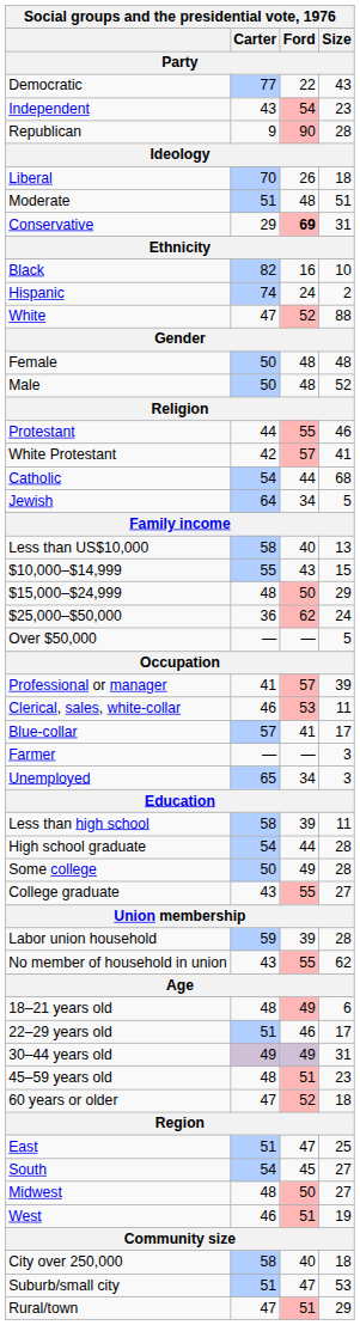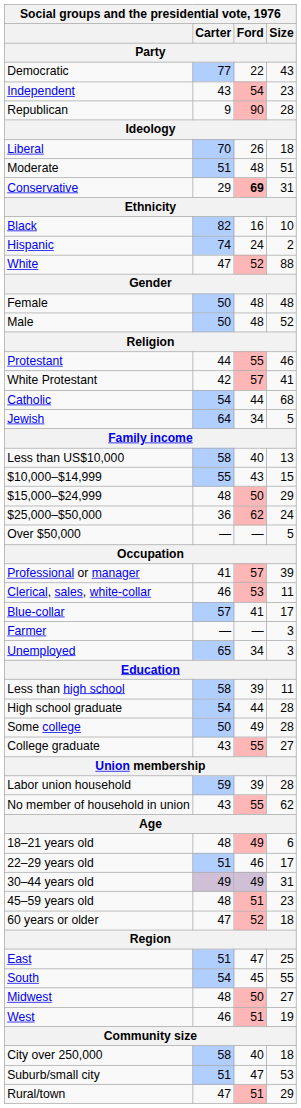 <table class="wikitable sortable">
 <tr>
 <th colspan="7">Social groups and the presidential vote, 1976</th>
 </tr>
 <tr>
 <th></th>
 <th>Carter</th>
 <th>Ford</th>
 <th>Size</th>
 </tr>
 <tr>
 <th colspan=7>Party</th>
 </tr>
 <tr>
 <td>Democratic</td>
 <td style="text-align:right; background:#b0ceff;">77</td>
 <td style="text-align:right;">22</td>
 <td style="text-align:right;">43</td>
 </tr>
 <tr>
 <td><a href='#'>Independent</a></td>
 <td style="text-align:right;">43</td>
 <td style="text-align:right; background:#ffb6b6;">54</td>
 <td style="text-align:right;">23</td>
 </tr>
 <tr>
 <td>Republican</td>
 <td style="text-align:right;">9</td>
 <td style="text-align:right; background:#ffb6b6;">90</td>
 <td style="text-align:right;">28</td>
 </tr>
 <tr>
 <th colspan=7>Ideology</th>
 </tr>
 <tr>
 <td><a href='#'>Liberal</a></td>
 <td style="text-align:right; background:#b0ceff;">70</td>
 <td style="text-align:right;">26</td>
 <td style="text-align:right;">18</td>
 </tr>
 <tr>
 <td>Moderate</td>
 <td style="text-align:right; background:#b0ceff;">51</td>
 <td style="text-align:right;">48</td>
 <td style="text-align:right;">51</td>
 </tr>
 <tr>
 <td><a href='#'>Conservative</a></td>
 <td style="text-align:right;">29</td>
 <td style="text-align:right; background:#ffb6b6;"><strong>69</strong></td>
 <td style="text-align:right;">31</td>
 </tr>
 <tr>
 <th colspan=7>Ethnicity</th>
 </tr>
 <tr>
 <td><a href='#'>Black</a></td>
 <td style="text-align:right; background:#b0ceff;">82</td>
 <td style="text-align:right;">16</td>
 <td style="text-align:right;">10</td>
 </tr>
 <tr>
 <td><a href='#'>Hispanic</a></td>
 <td style="text-align:right; background:#b0ceff;">74</td>
 <td style="text-align:right;">24</td>
 <td style="text-align:right;">2</td>
 </tr>
 <tr>
 <td><a href='#'>White</a></td>
 <td style="text-align:right;">47</td>
 <td style="text-align:right; background:#ffb6b6;">52</td>
 <td style="text-align:right;">88</td>
 </tr>
 <tr>
 <th colspan=7>Gender</th>
 </tr>
 <tr>
 <td>Female</td>
 <td style="text-align:right; background:#b0ceff;">50</td>
 <td style="text-align:right;">48</td>
 <td style="text-align:right;">48</td>
 </tr>
 <tr>
 <td>Male</td>
 <td style="text-align:right; background:#b0ceff;">50</td>
 <td style="text-align:right;">48</td>
 <td style="text-align:right;">52</td>
 </tr>
 <tr>
 <th colspan=7>Religion</th>
 </tr>
 <tr>
 <td><a href='#'>Protestant</a></td>
 <td style="text-align:right;">44</td>
 <td style="text-align:right; background:#ffb6b6;">55</td>
 <td style="text-align:right;">46</td>
 </tr>
 <tr>
 <td>White Protestant</td>
 <td style="text-align:right;">42</td>
 <td style="text-align:right; background:#ffb6b6;">57</td>
 <td style="text-align:right;">41</td>
 </tr>
 <tr>
 <td><a href='#'>Catholic</a></td>
 <td style="text-align:right; background:#b0ceff;">54</td>
 <td style="text-align:right;">44</td>
 <td style="text-align:right;">68</td>
 </tr>
 <tr>
 <td><a href='#'>Jewish</a></td>
 <td style="text-align:right; background:#b0ceff;">64</td>
 <td style="text-align:right;">34</td>
 <td style="text-align:right;">5</td>
 </tr>
 <tr>
 <th colspan=7><a href='#'>Family income</a></th>
 </tr>
 <tr>
 <td>Less than US$10,000</td>
 <td style="text-align:right; background:#b0ceff;">58</td>
 <td style="text-align:right;">40</td>
 <td style="text-align:right;">13</td>
 </tr>
 <tr>
 <td>$10,000–$14,999</td>
 <td style="text-align:right; background:#b0ceff;">55</td>
 <td style="text-align:right;">43</td>
 <td style="text-align:right;">15</td>
 </tr>
 <tr>
 <td>$15,000–$24,999</td>
 <td style="text-align:right;">48</td>
 <td style="text-align:right; background:#ffb6b6;">50</td>
 <td style="text-align:right;">29</td>
 </tr>
 <tr>
 <td>$25,000–$50,000</td>
 <td style="text-align:right;">36</td>
 <td style="text-align:right; background:#ffb6b6;">62</td>
 <td style="text-align:right;">24</td>
 </tr>
 <tr>
 <td>Over $50,000</td>
 <td style="text-align:right;">—</td>
 <td style="text-align:right;">—</td>
 <td style="text-align:right;">5</td>
 </tr>
 <tr>
 <th colspan=7>Occupation</th>
 </tr>
 <tr>
 <td><a href='#'>Professional</a> or <a href='#'>manager</a></td>
 <td style="text-align:right;">41</td>
 <td style="text-align:right; background:#ffb6b6;">57</td>
 <td style="text-align:right;">39</td>
 </tr>
 <tr>
 <td><a href='#'>Clerical</a>, <a href='#'>sales</a>, <a href='#'>white-collar</a></td>
 <td style="text-align:right;">46</td>
 <td style="text-align:right; background:#ffb6b6;">53</td>
 <td style="text-align:right;">11</td>
 </tr>
 <tr>
 <td><a href='#'>Blue-collar</a></td>
 <td style="text-align:right; background:#b0ceff;">57</td>
 <td style="text-align:right;">41</td>
 <td style="text-align:right;">17</td>
 </tr>
 <tr>
 <td><a href='#'>Farmer</a></td>
 <td style="text-align:right;">—</td>
 <td style="text-align:right;">—</td>
 <td style="text-align:right;">3</td>
 </tr>
 <tr>
 <td><a href='#'>Unemployed</a></td>
 <td style="text-align:right; background:#b0ceff;">65</td>
 <td style="text-align:right;">34</td>
 <td style="text-align:right;">3</td>
 </tr>
 <tr>
 <th colspan=7><a href='#'>Education</a></th>
 </tr>
 <tr>
 <td>Less than <a href='#'>high school</a></td>
 <td style="text-align:right; background:#b0ceff;">58</td>
 <td style="text-align:right;">39</td>
 <td style="text-align:right;">11</td>
 </tr>
 <tr>
 <td>High school graduate</td>
 <td style="text-align:right; background:#b0ceff;">54</td>
 <td style="text-align:right;">44</td>
 <td style="text-align:right;">28</td>
 </tr>
 <tr>
 <td>Some <a href='#'>college</a></td>
 <td style="text-align:right; background:#b0ceff;">50</td>
 <td style="text-align:right;">49</td>
 <td style="text-align:right;">28</td>
 </tr>
 <tr>
 <td>College graduate</td>
 <td style="text-align:right;">43</td>
 <td style="text-align:right; background:#ffb6b6;">55</td>
 <td style="text-align:right;">27</td>
 </tr>
 <tr>
 <th colspan=7><a href='#'>Union</a> membership</th>
 </tr>
 <tr>
 <td>Labor union household</td>
 <td style="text-align:right; background:#b0ceff;">59</td>
 <td style="text-align:right;">39</td>
 <td style="text-align:right;">28</td>
 </tr>
 <tr>
 <td>No member of household in union</td>
 <td style="text-align:right;">43</td>
 <td style="text-align:right; background:#ffb6b6;">55</td>
 <td style="text-align:right;">62</td>
 </tr>
 <tr>
 <th colspan=7>Age</th>
 </tr>
 <tr>
 <td>18–21 years old</td>
 <td style="text-align:right;">48</td>
 <td style="text-align:right; background:#ffb6b6;">49</td>
 <td style="text-align:right;">6</td>
 </tr>
 <tr>
 <td>22–29 years old</td>
 <td style="text-align:right; background:#b0ceff;">51</td>
 <td style="text-align:right;">46</td>
 <td style="text-align:right;">17</td>
 </tr>
 <tr>
 <td>30–44 years old</td>
 <td style="text-align:right; background:#d0c0d7;">49</td>
 <td style="text-align:right; background:#d0c0d7;">49</td>
 <td style="text-align:right;">31</td>
 </tr>
 <tr>
 <td>45–59 years old</td>
 <td style="text-align:right;">48</td>
 <td style="text-align:right; background:#ffb6b6;">51</td>
 <td style="text-align:right;">23</td>
 </tr>
 <tr>
 <td>60 years or older</td>
 <td style="text-align:right;">47</td>
 <td style="text-align:right; background:#ffb6b6;">52</td>
 <td style="text-align:right;">18</td>
 </tr>
 <tr>
 <th colspan=7>Region</th>
 </tr>
 <tr>
 <td><a href='#'>East</a></td>
 <td style="text-align:right; background:#b0ceff;">51</td>
 <td style="text-align:right;">47</td>
 <td style="text-align:right;">25</td>
 </tr>
 <tr>
 <td><a href='#'>South</a></td>
 <td style="text-align:right; background:#b0ceff;">54</td>
 <td style="text-align:right;">45</td>
-<td style="text-align:right;">27</td>
+<td style="text-align:right;">55</td>
 </tr>
 <tr>
 <td><a href='#'>Midwest</a></td>
 <td style="text-align:right;">48</td>
 <td style="text-align:right; background:#ffb6b6;">50</td>
 <td style="text-align:right;">27</td>
 </tr>
 <tr>
 <td><a href='#'>West</a></td>
 <td style="text-align:right;">46</td>
 <td style="text-align:right; background:#ffb6b6;">51</td>
 <td style="text-align:right;">19</td>
 </tr>
 <tr>
 <th colspan=7>Community size</th>
 </tr>
 <tr>
 <td>City over 250,000</td>
 <td style="text-align:right; background:#b0ceff;">58</td>
 <td style="text-align:right;">40</td>
 <td style="text-align:right;">18</td>
 </tr>
 <tr>
 <td>Suburb/small city</td>
 <td style="text-align:right; background:#b0ceff;">51</td>
 <td style="text-align:right;">47</td>
 <td style="text-align:right;">53</td>
 </tr>
 <tr>
 <td>Rural/town</td>
 <td style="text-align:right;">47</td>
 <td style="text-align:right; background:#ffb6b6;">51</td>
 <td style="text-align:right;">29</td>
 </tr>
 </table>
